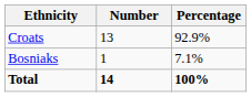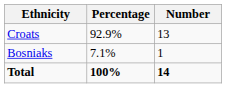 <table class="wikitable">
 <tr>
 <th width="100px">Ethnicity</th>
+<th width="80px">Percentage</th>
 <th width="80px">Number</th>
-<th width="80px">Percentage</th>
 </tr>
 <tr>
 <td><a href='#'>Croats</a></td>
+<td>92.9%</td>
 <td>13</td>
-<td>92.9%</td>
 </tr>
 <tr>
 <td><a href='#'>Bosniaks</a></td>
+<td>7.1%</td>
 <td>1</td>
-<td>7.1%</td>
 </tr>
 <tr>
 <td><strong>Total</strong></td>
+<td><strong>100%</strong></td>
 <td><strong>14</strong></td>
-<td><strong>100%</strong></td>
 </tr>
 </table>
